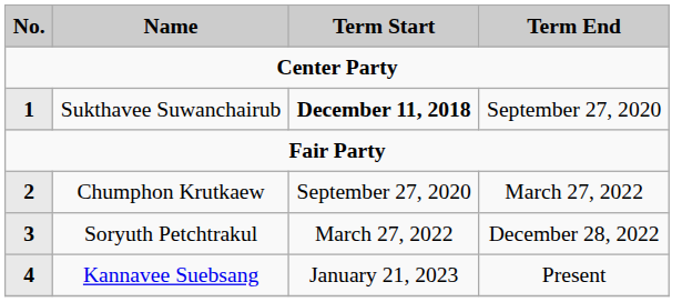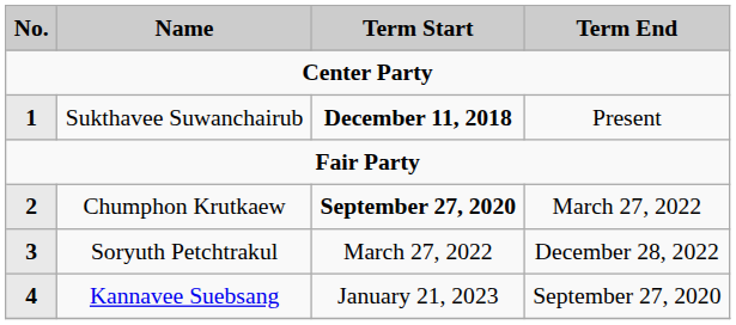 <table border="1" cellpadding="5" cellspacing="1" style="margin: 1em 1em 1em 0; background: #f9f9f9; border: 1px #aaa solid; text-align:center; border-collapse: collapse; font-size: 95%;">
 <tr>
 <th style="background:#cccccc">No.</th>
 <th style="background:#cccccc">Name</th>
 <th style="background:#cccccc">Term Start</th>
 <th style="background:#cccccc">Term End</th>
 </tr>
 <tr>
 <th colspan="4">Center Party</th>
 </tr>
 <tr>
 <td bgcolor="#e9e9e9"><strong>1</strong></td>
 <td>Sukthavee Suwanchairub</td>
 <td><strong>December 11, 2018</strong></td>
-<td>September 27, 2020</td>
+<td>Present</td>
 </tr>
 <tr>
 <th colspan="4">Fair Party</th>
 </tr>
 <tr>
 <td bgcolor="#e9e9e9"><strong>2</strong></td>
 <td>Chumphon Krutkaew</td>
-<td>September 27, 2020</td>
+<td><strong>September 27, 2020</strong></td>
 <td>March 27, 2022</td>
 </tr>
 <tr>
 <td bgcolor="#e9e9e9"><strong>3</strong></td>
 <td>Soryuth Petchtrakul</td>
 <td>March 27, 2022</td>
 <td>December 28, 2022</td>
 </tr>
 <tr>
 <td bgcolor="#e9e9e9"><strong>4</strong></td>
 <td><a href='#'>Kannavee Suebsang</a></td>
 <td>January 21, 2023</td>
-<td>Present</td>
+<td>September 27, 2020</td>
 </tr>
 <tr>
 </tr>
 </table>
